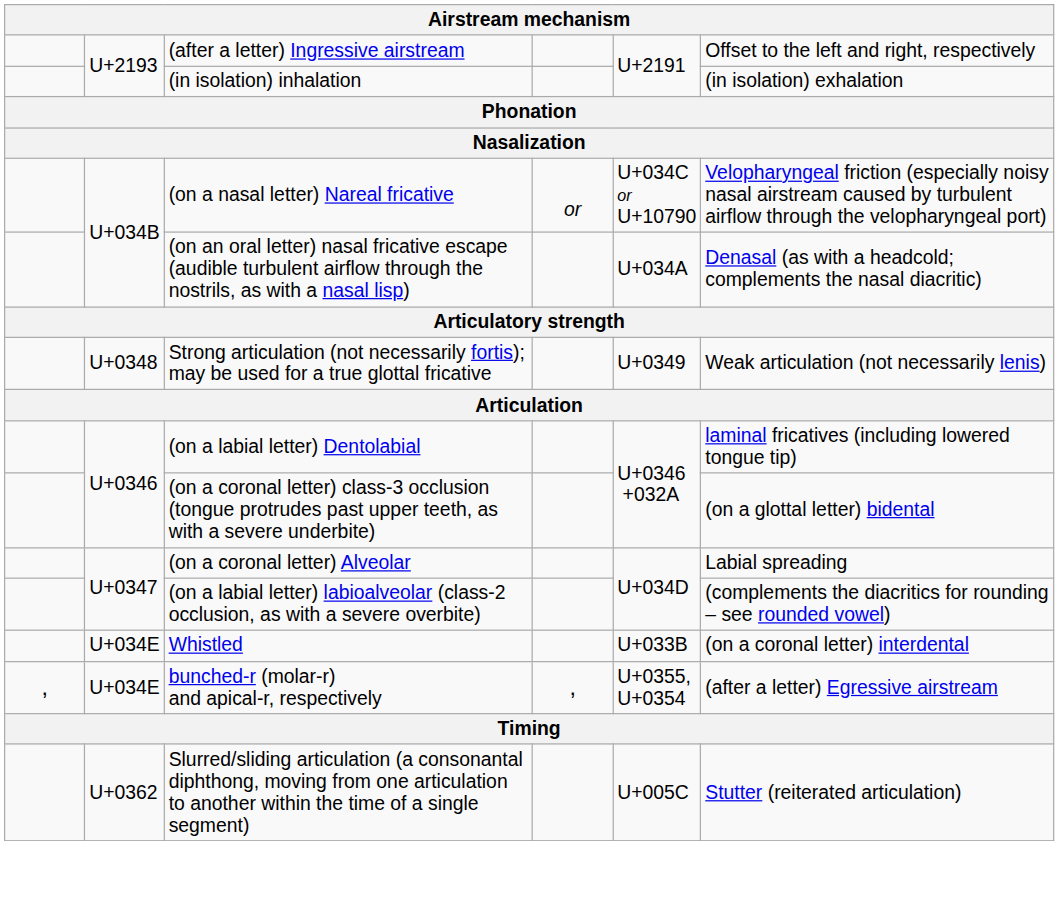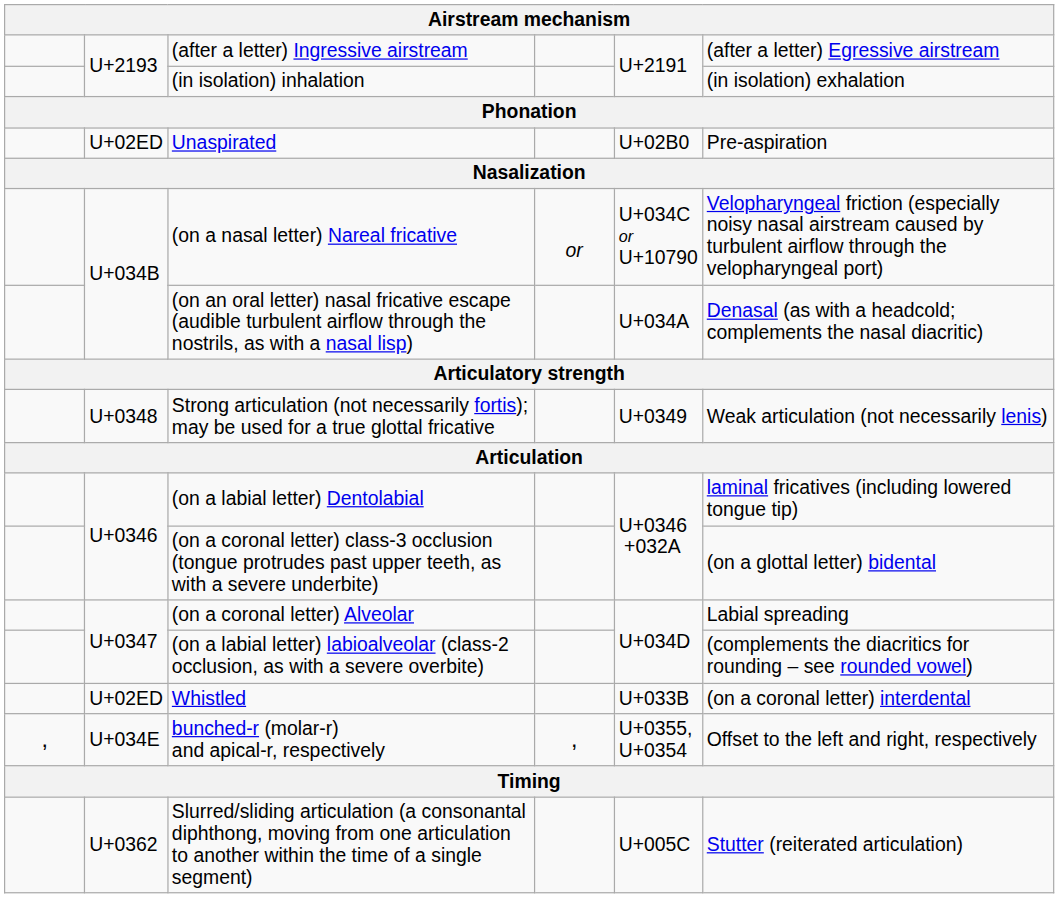 <table class="wikitable">
 <tr>
 <th colspan=6>Airstream mechanism</th>
 </tr>
 <tr>
 <td style="text-align:center; font-size:larger;"></td>
 <td rowspan=2>U+2193</td>
 <td>(after a letter) <a href='#'>Ingressive airstream</a></td>
 <td style="text-align:center; font-size:larger;"></td>
 <td rowspan=2>U+2191</td>
-<td>Offset to the left and right, respectively</td>
+<td>(after a letter) <a href='#'>Egressive airstream</a></td>
 </tr>
 <tr>
 <td style="text-align:center; font-size:larger;"></td>
 <td>(in isolation) inhalation</td>
 <td style="text-align:center; font-size:larger;"></td>
 <td>(in isolation) exhalation</td>
 </tr>
 <tr>
 <th colspan=6>Phonation</th>
+</tr>
+<tr>
+<td style="text-align:center; font-size:larger;"></td>
+<td>U+02ED</td>
+<td><a href='#'>Unaspirated</a></td>
+<td style="text-align:center; font-size:larger;"></td>
+<td>U+02B0</td>
+<td>Pre-aspiration</td>
 </tr>
 <tr>
 <th colspan=6>Nasalization</th>
 </tr>
 <tr>
 <td style="text-align:center; font-size:larger;"></td>
 <td rowspan=2>U+034B</td>
 <td>(on a nasal letter) <a href='#'>Nareal fricative</a></td>
 <td style="text-align:center; font-size:larger;"><br><small><em>or</em></small><br></td>
 <td>U+034C<br> <small><em>or</em></small> <br>U+10790</td>
 <td><a href='#'>Velopharyngeal</a> friction (especially noisy nasal airstream caused by turbulent airflow through the velopharyngeal port)</td>
 </tr>
 <tr>
 <td style="text-align:center; font-size:larger;"></td>
 <td>(on an oral letter) nasal fricative escape (audible turbulent airflow through the nostrils, as with a <a href='#'>nasal lisp</a>)</td>
 <td style="text-align:center; font-size:larger; width:3em;"></td>
 <td>U+034A</td>
 <td><a href='#'>Denasal</a> (as with a headcold; complements the nasal diacritic)</td>
 </tr>
 <tr>
 <th colspan=6>Articulatory strength</th>
 </tr>
 <tr>
 <td style="text-align:center; font-size:larger; width:3em;"></td>
 <td>U+0348</td>
 <td>Strong articulation (not necessarily <a href='#'>fortis</a>);  may be used for a true glottal fricative</td>
 <td style="text-align:center; font-size:larger;"></td>
 <td>U+0349</td>
 <td>Weak articulation (not necessarily <a href='#'>lenis</a>)</td>
 </tr>
 <tr>
 <th colspan=6>Articulation</th>
 </tr>
 <tr>
 <td style="text-align:center; font-size:larger;"></td>
 <td rowspan=2>U+0346</td>
 <td>(on a labial letter) <a href='#'>Dentolabial</a></td>
 <td style="text-align:center; font-size:larger;"></td>
 <td rowspan=2>U+0346<br> +032A</td>
 <td><a href='#'>laminal</a> fricatives (including lowered tongue tip)</td>
 </tr>
 <tr>
 <td style="text-align:center; font-size:larger;"></td>
 <td>(on a coronal letter) class-3 occlusion (tongue protrudes past upper teeth, as with a severe underbite)</td>
 <td style="text-align:center; font-size:larger;"></td>
 <td>(on a glottal letter) <a href='#'>bidental</a></td>
 </tr>
 <tr>
 <td style="text-align:center; font-size:larger;"></td>
 <td rowspan=2>U+0347</td>
 <td>(on a coronal letter) <a href='#'>Alveolar</a></td>
 <td style="text-align:center; font-size:larger; width:3em;"></td>
 <td rowspan=2>U+034D</td>
 <td>Labial spreading</td>
 </tr>
 <tr>
 <td style="text-align:center; font-size:larger;"></td>
 <td>(on a labial letter) <a href='#'>labioalveolar</a> (class-2 occlusion, as with a severe overbite)</td>
 <td style="text-align:center; font-size:larger; width:3em;"></td>
 <td>(complements the diacritics for rounding – see <a href='#'>rounded vowel</a>)</td>
 </tr>
 <tr>
 <td style="text-align:center; font-size:larger;"></td>
-<td>U+034E</td>
+<td>U+02ED</td>
 <td><a href='#'>Whistled</a></td>
 <td style="text-align:center; font-size:larger; width:3em;"></td>
 <td>U+033B</td>
 <td>(on a coronal letter) <a href='#'>interdental</a></td>
 </tr>
 <tr>
 <td style="text-align:center; font-size:larger; width:3em;">,<br></td>
 <td>U+034E</td>
 <td><a href='#'>bunched-r</a> (molar-r) <br>and apical-r, respectively</td>
 <td style="text-align:center; font-size:larger;">, </td>
 <td>U+0355,<br>U+0354</td>
-<td>(after a letter) <a href='#'>Egressive airstream</a></td>
+<td>Offset to the left and right, respectively</td>
 </tr>
 <tr>
 <th colspan=6>Timing</th>
 </tr>
 <tr>
 <td style="text-align:center; font-size:larger;"></td>
 <td>U+0362</td>
 <td>Slurred/sliding articulation (a consonantal diphthong, moving from one articulation to another within the time of a single segment)</td>
 <td style="text-align:center; font-size:larger;"></td>
 <td>U+005C</td>
 <td><a href='#'>Stutter</a> (reiterated articulation)</td>
 </tr>
 </table>
